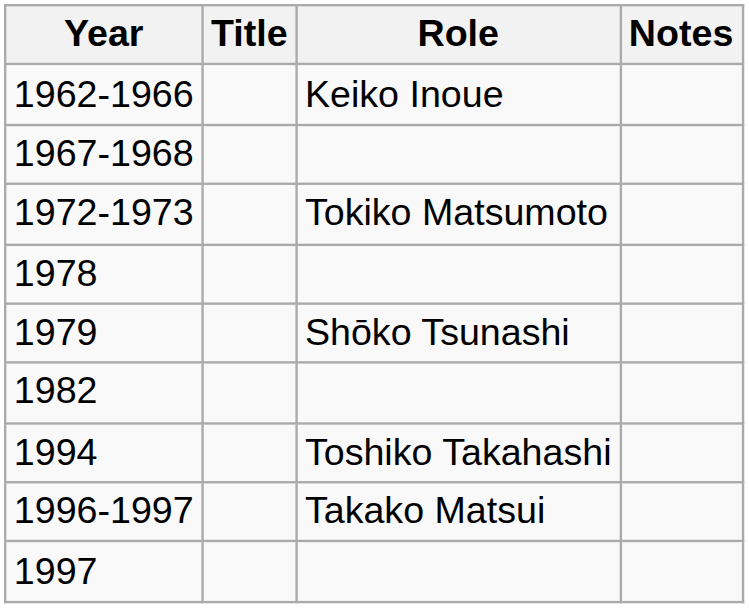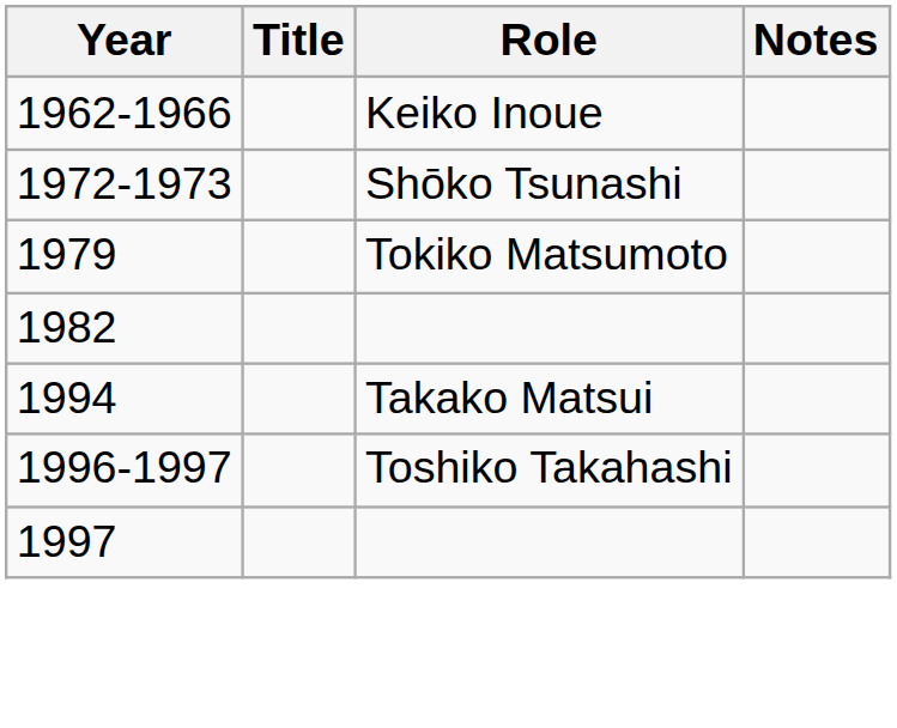 <table class="wikitable">
 <tr>
 <th>Year</th>
 <th>Title</th>
 <th>Role</th>
 <th>Notes</th>
 </tr>
 <tr>
 <td>1962-1966</td>
 <td></td>
 <td>Keiko Inoue</td>
 <td></td>
 </tr>
 <tr>
-<td>1967-1968</td>
-<td></td>
-<td></td>
-<td></td>
-</tr>
-<tr>
 <td>1972-1973</td>
 <td></td>
-<td>Tokiko Matsumoto</td>
-<td></td>
-</tr>
-<tr>
-<td>1978</td>
-<td></td>
-<td></td>
+<td>Shōko Tsunashi</td>
 <td></td>
 </tr>
 <tr>
 <td>1979</td>
 <td></td>
-<td>Shōko Tsunashi</td>
+<td>Tokiko Matsumoto</td>
 <td></td>
 </tr>
 <tr>
 <td>1982</td>
 <td></td>
 <td></td>
 <td></td>
 </tr>
 <tr>
 <td>1994</td>
 <td></td>
-<td>Toshiko Takahashi</td>
+<td>Takako Matsui</td>
 <td></td>
 </tr>
 <tr>
 <td>1996-1997</td>
 <td></td>
-<td>Takako Matsui</td>
+<td>Toshiko Takahashi</td>
 <td></td>
 </tr>
 <tr>
 <td>1997</td>
 <td></td>
 <td></td>
 <td></td>
 </tr>
 </table>
